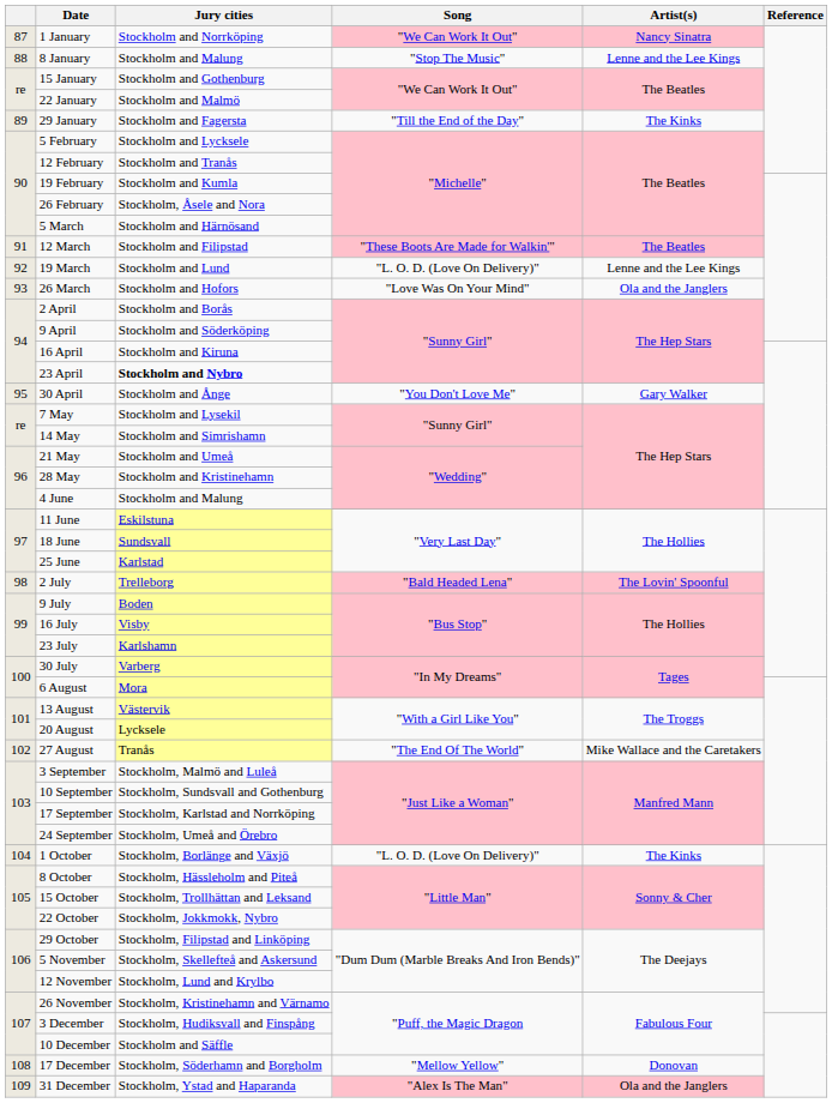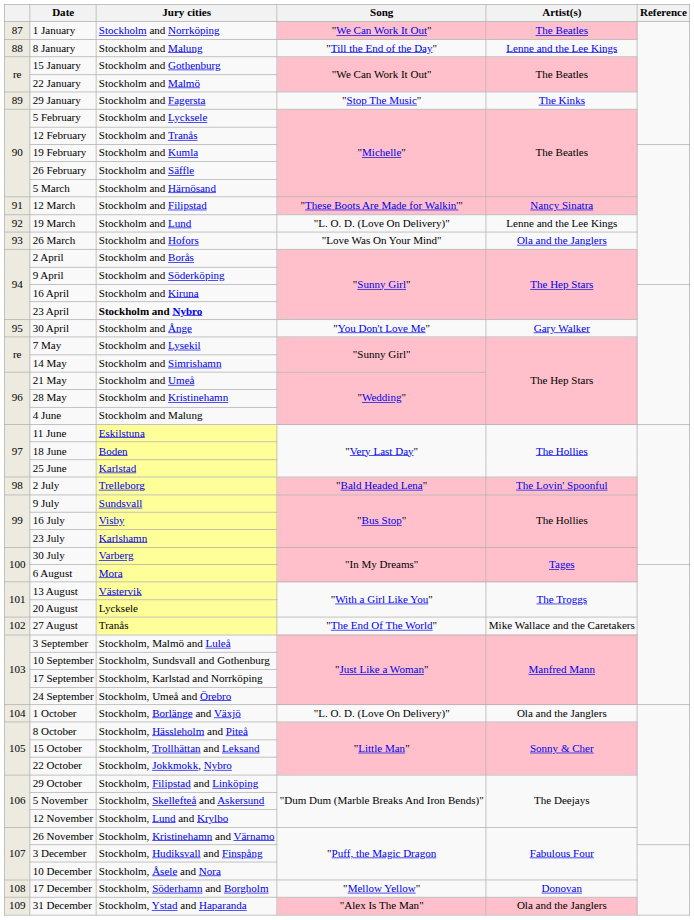 <table class="wikitable">
 <tr>
 <th width="30"></th>
 <th>Date</th>
 <th>Jury cities</th>
 <th>Song</th>
 <th>Artist(s)</th>
 <th>Reference</th>
 </tr>
 <tr>
 <td align="center" bgcolor="#EDEAE0">87</td>
 <td>1 January</td>
 <td><a href='#'>Stockholm</a> and <a href='#'>Norrköping</a></td>
 <td align="center" bgcolor="pink">"<a href='#'>We Can Work It Out</a>"</td>
-<td align="center" bgcolor="pink"><a href='#'>Nancy Sinatra</a></td>
+<td align="center" bgcolor="pink"><a href='#'>The Beatles</a></td>
 <td rowspan="7" align="center"></td>
 </tr>
 <tr>
 <td align="center" bgcolor="#EDEAE0">88</td>
 <td>8 January</td>
 <td>Stockholm and <a href='#'>Malung</a></td>
-<td align="center">"<a href='#'>Stop The Music</a>"</td>
+<td align="center">"<a href='#'>Till the End of the Day</a>"</td>
 <td align="center"><a href='#'>Lenne and the Lee Kings</a></td>
 </tr>
 <tr>
 <td rowspan="2" align="center" bgcolor="#EDEAE0">re</td>
 <td>15 January</td>
 <td>Stockholm and <a href='#'>Gothenburg</a></td>
 <td rowspan="2" align="center" bgcolor="pink">"We Can Work It Out"</td>
 <td rowspan="2" align="center" bgcolor="pink">The Beatles</td>
 </tr>
 <tr>
 <td>22 January</td>
 <td>Stockholm and <a href='#'>Malmö</a></td>
 </tr>
 <tr>
 <td align="center" bgcolor="#EDEAE0">89</td>
 <td>29 January</td>
 <td>Stockholm and <a href='#'>Fagersta</a></td>
-<td align="center">"<a href='#'>Till the End of the Day</a>"</td>
+<td align="center">"<a href='#'>Stop The Music</a>"</td>
 <td align="center"><a href='#'>The Kinks</a></td>
 </tr>
 <tr>
 <td rowspan="5" align="center" bgcolor="#EDEAE0">90</td>
 <td>5 February</td>
 <td>Stockholm and <a href='#'>Lycksele</a></td>
 <td rowspan="5" align="center" bgcolor="pink">"<a href='#'>Michelle</a>"</td>
 <td rowspan="5" align="center" bgcolor="pink">The Beatles</td>
 </tr>
 <tr>
 <td>12 February</td>
 <td>Stockholm and <a href='#'>Tranås</a></td>
 </tr>
 <tr>
 <td>19 February</td>
 <td>Stockholm and <a href='#'>Kumla</a></td>
 <td rowspan="8" align="center"></td>
 </tr>
 <tr>
 <td>26 February</td>
-<td>Stockholm, <a href='#'>Åsele</a> and <a href='#'>Nora</a></td>
+<td>Stockholm and <a href='#'>Säffle</a></td>
 </tr>
 <tr>
 <td>5 March</td>
 <td>Stockholm and <a href='#'>Härnösand</a></td>
 </tr>
 <tr>
 <td align="center" bgcolor="#EDEAE0">91</td>
 <td>12 March</td>
 <td>Stockholm and <a href='#'>Filipstad</a></td>
 <td align="center" bgcolor="pink">"<a href='#'>These Boots Are Made for Walkin'</a>"</td>
-<td align="center" bgcolor="pink"><a href='#'>The Beatles</a></td>
+<td align="center" bgcolor="pink"><a href='#'>Nancy Sinatra</a></td>
 </tr>
 <tr>
 <td align="center" bgcolor="#EDEAE0">92</td>
 <td>19 March</td>
 <td>Stockholm and <a href='#'>Lund</a></td>
 <td align="center">"L. O. D. (Love On Delivery)"</td>
 <td align="center">Lenne and the Lee Kings</td>
 </tr>
 <tr>
 <td align="center" bgcolor="#EDEAE0">93</td>
 <td>26 March</td>
 <td>Stockholm and <a href='#'>Hofors</a></td>
 <td align="center">"Love Was On Your Mind"</td>
 <td align="center"><a href='#'>Ola and the Janglers</a></td>
 </tr>
 <tr>
 <td rowspan="4" align="center" bgcolor="#EDEAE0">94</td>
 <td>2 April</td>
 <td>Stockholm and <a href='#'>Borås</a></td>
 <td rowspan="4" align="center" bgcolor="pink">"<a href='#'>Sunny Girl</a>"</td>
 <td rowspan="4" align="center" bgcolor="pink"><a href='#'>The Hep Stars</a></td>
 </tr>
 <tr>
 <td>9 April</td>
 <td>Stockholm and <a href='#'>Söderköping</a></td>
 </tr>
 <tr>
 <td>16 April</td>
 <td>Stockholm and <a href='#'>Kiruna</a></td>
 <td rowspan="8" align="center"></td>
 </tr>
 <tr>
 <td>23 April</td>
 <td><strong>Stockholm and <a href='#'>Nybro</a></strong></td>
 </tr>
 <tr>
 <td align="center" bgcolor="#EDEAE0">95</td>
 <td>30 April</td>
 <td>Stockholm and <a href='#'>Ånge</a></td>
 <td align="center">"<a href='#'>You Don't Love Me</a>"</td>
 <td align="center"><a href='#'>Gary Walker</a></td>
 </tr>
 <tr>
 <td rowspan="2" align="center" bgcolor="#EDEAE0">re</td>
 <td>7 May</td>
 <td>Stockholm and <a href='#'>Lysekil</a></td>
 <td rowspan="2" align="center" bgcolor="pink">"Sunny Girl"</td>
 <td rowspan="5" align="center" bgcolor="pink">The Hep Stars</td>
 </tr>
 <tr>
 <td>14 May</td>
 <td>Stockholm and <a href='#'>Simrishamn</a></td>
 </tr>
 <tr>
 <td rowspan="3" align="center" bgcolor="#EDEAE0">96</td>
 <td>21 May</td>
 <td>Stockholm and <a href='#'>Umeå</a></td>
 <td rowspan="3" align="center" bgcolor="pink">"<a href='#'>Wedding</a>"</td>
 </tr>
 <tr>
 <td>28 May</td>
 <td>Stockholm and <a href='#'>Kristinehamn</a></td>
 </tr>
 <tr>
 <td>4 June</td>
 <td>Stockholm and Malung</td>
 </tr>
 <tr>
 <td rowspan="3" align="center" bgcolor="#EDEAE0">97</td>
 <td>11 June</td>
 <td bgcolor="#FFFF99"><a href='#'>Eskilstuna</a></td>
 <td rowspan="3" align="center">"<a href='#'>Very Last Day</a>"</td>
 <td rowspan="3" align="center"><a href='#'>The Hollies</a></td>
 <td rowspan="8" align="center"></td>
 </tr>
 <tr>
 <td>18 June</td>
-<td bgcolor="#FFFF99"><a href='#'>Sundsvall</a></td>
+<td bgcolor="#FFFF99"><a href='#'>Boden</a></td>
 </tr>
 <tr>
 <td>25 June</td>
 <td bgcolor="#FFFF99"><a href='#'>Karlstad</a></td>
 </tr>
 <tr>
 <td align="center" bgcolor="#EDEAE0">98</td>
 <td>2 July</td>
 <td bgcolor="#FFFF99"><a href='#'>Trelleborg</a></td>
 <td align="center" bgcolor="pink">"<a href='#'>Bald Headed Lena</a>"</td>
 <td align="center" bgcolor="pink"><a href='#'>The Lovin' Spoonful</a></td>
 </tr>
 <tr>
 <td rowspan="3" align="center" bgcolor="#EDEAE0">99</td>
 <td>9 July</td>
-<td bgcolor="#FFFF99"><a href='#'>Boden</a></td>
+<td bgcolor="#FFFF99"><a href='#'>Sundsvall</a></td>
 <td rowspan="3" align="center" bgcolor="pink">"<a href='#'>Bus Stop</a>"</td>
 <td rowspan="3" align="center" bgcolor="pink">The Hollies</td>
 </tr>
 <tr>
 <td>16 July</td>
 <td bgcolor="#FFFF99"><a href='#'>Visby</a></td>
 </tr>
 <tr>
 <td>23 July</td>
 <td bgcolor="#FFFF99"><a href='#'>Karlshamn</a></td>
 </tr>
 <tr>
 <td rowspan="2" align="center" bgcolor="#EDEAE0">100</td>
 <td>30 July</td>
 <td bgcolor="#FFFF99"><a href='#'>Varberg</a></td>
 <td rowspan="2" align="center" bgcolor="pink">"In My Dreams"</td>
 <td rowspan="2" align="center" bgcolor="pink"><a href='#'>Tages</a></td>
 </tr>
 <tr>
 <td>6 August</td>
 <td bgcolor="#FFFF99"><a href='#'>Mora</a></td>
 <td rowspan="8" align="center"></td>
 </tr>
 <tr>
 <td rowspan="2" align="center" bgcolor="#EDEAE0">101</td>
 <td>13 August</td>
 <td bgcolor="#FFFF99"><a href='#'>Västervik</a></td>
 <td rowspan="2" align="center">"<a href='#'>With a Girl Like You</a>"</td>
 <td rowspan="2" align="center"><a href='#'>The Troggs</a></td>
 </tr>
 <tr>
 <td>20 August</td>
 <td bgcolor="#FFFF99">Lycksele</td>
 </tr>
 <tr>
 <td align="center" bgcolor="#EDEAE0">102</td>
 <td>27 August</td>
 <td bgcolor="#FFFF99">Tranås</td>
 <td align="center">"<a href='#'>The End Of The World</a>"</td>
 <td align="center">Mike Wallace and the Caretakers</td>
 </tr>
 <tr>
 <td rowspan="4" align="center" bgcolor="#EDEAE0">103</td>
 <td>3 September</td>
 <td>Stockholm, Malmö and <a href='#'>Luleå</a></td>
 <td rowspan="4" align="center" bgcolor="pink">"<a href='#'>Just Like a Woman</a>"</td>
 <td rowspan="4" align="center" bgcolor="pink"><a href='#'>Manfred Mann</a></td>
 </tr>
 <tr>
 <td>10 September</td>
 <td>Stockholm, Sundsvall and Gothenburg</td>
 </tr>
 <tr>
 <td>17 September</td>
 <td>Stockholm, Karlstad and Norrköping</td>
 </tr>
 <tr>
 <td>24 September</td>
 <td>Stockholm, Umeå and <a href='#'>Örebro</a></td>
 </tr>
 <tr>
 <td align="center" bgcolor="#EDEAE0">104</td>
 <td>1 October</td>
 <td>Stockholm, <a href='#'>Borlänge</a> and <a href='#'>Växjö</a></td>
 <td align="center">"L. O. D. (Love On Delivery)"</td>
-<td align="center"><a href='#'>The Kinks</a></td>
+<td align="center">Ola and the Janglers</td>
 <td rowspan="8" align="center"></td>
 </tr>
 <tr>
 <td rowspan="3" align="center" bgcolor="#EDEAE0">105</td>
 <td>8 October</td>
 <td>Stockholm, <a href='#'>Hässleholm</a> and <a href='#'>Piteå</a></td>
 <td rowspan="3" align="center" bgcolor="pink">"<a href='#'>Little Man</a>"</td>
 <td rowspan="3" align="center" bgcolor="pink"><a href='#'>Sonny & Cher</a></td>
 </tr>
 <tr>
 <td>15 October</td>
 <td>Stockholm, <a href='#'>Trollhättan</a> and <a href='#'>Leksand</a></td>
 </tr>
 <tr>
 <td>22 October</td>
 <td>Stockholm, <a href='#'>Jokkmokk</a>, <a href='#'>Nybro</a></td>
 </tr>
 <tr>
 <td rowspan="3" align="center" bgcolor="#EDEAE0">106</td>
 <td>29 October</td>
 <td>Stockholm, <a href='#'>Filipstad</a> and <a href='#'>Linköping</a></td>
 <td rowspan="3" align="center">"Dum Dum (Marble Breaks And Iron Bends)"</td>
 <td rowspan="3" align="center">The Deejays</td>
 </tr>
 <tr>
 <td>5 November</td>
 <td>Stockholm, <a href='#'>Skellefteå</a> and <a href='#'>Askersund</a></td>
 </tr>
 <tr>
 <td>12 November</td>
 <td>Stockholm, <a href='#'>Lund</a> and <a href='#'>Krylbo</a></td>
 </tr>
 <tr>
 <td rowspan="3" align="center" bgcolor="#EDEAE0">107</td>
 <td>26 November</td>
 <td>Stockholm, <a href='#'>Kristinehamn</a> and <a href='#'>Värnamo</a></td>
 <td rowspan="3" align="center">"<a href='#'>Puff, the Magic Dragon</a></td>
 <td rowspan="3" align="center"><a href='#'>Fabulous Four</a></td>
 </tr>
 <tr>
 <td>3 December</td>
 <td>Stockholm, <a href='#'>Hudiksvall</a> and <a href='#'>Finspång</a></td>
 <td rowspan="4" align="center"></td>
 </tr>
 <tr>
 <td>10 December</td>
-<td>Stockholm and <a href='#'>Säffle</a></td>
+<td>Stockholm, <a href='#'>Åsele</a> and <a href='#'>Nora</a></td>
 </tr>
 <tr>
 <td align="center" bgcolor="#EDEAE0">108</td>
 <td>17 December</td>
 <td>Stockholm, <a href='#'>Söderhamn</a> and <a href='#'>Borgholm</a></td>
 <td align="center">"<a href='#'>Mellow Yellow</a>"</td>
 <td align="center"><a href='#'>Donovan</a></td>
 </tr>
 <tr>
 <td align="center" bgcolor="#EDEAE0">109</td>
 <td>31 December</td>
 <td>Stockholm, <a href='#'>Ystad</a> and <a href='#'>Haparanda</a></td>
 <td align="center" bgcolor="pink">"Alex Is The Man"</td>
 <td align="center" bgcolor="pink">Ola and the Janglers</td>
 </tr>
 </table>
